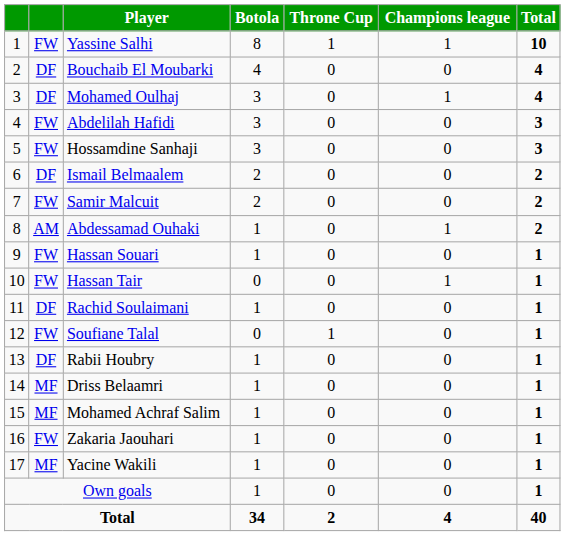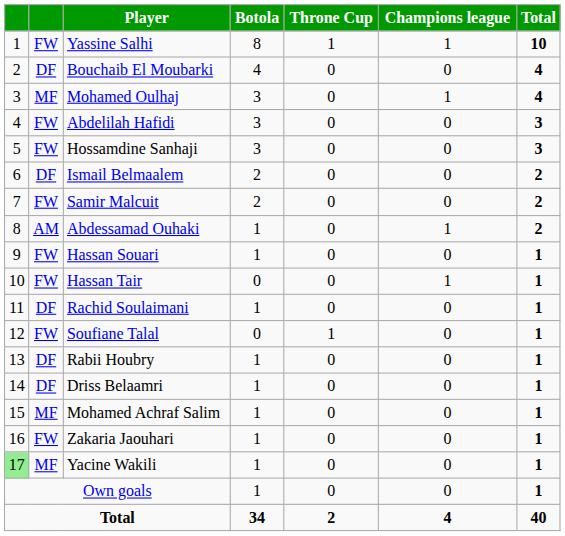 <table class="wikitable" style="width:60%; text-align:center; font-size:95%; text-align:centre;">
 <tr>
 <th style="background:#009900; color:white;"></th>
 <th style="background:#009900; color:white;"></th>
 <th style="background:#009900; color:white;">Player</th>
 <th style="background:#009900; color:white;">Botola</th>
 <th style="background:#009900; color:white;">Throne Cup</th>
 <th style="background:#009900; color:white;">Champions league</th>
 <th style="background:#009900; color:white;">Total</th>
 </tr>
 <tr>
 <td rowspan="-">1</td>
 <td rowspan="-"><a href='#'>FW</a></td>
 <td style="text-align:left;"> <a href='#'>Yassine Salhi</a></td>
 <td rowspan="-">8</td>
 <td rowspan="-">1</td>
 <td rowspan="-">1</td>
 <td rowspan="-"><strong>10</strong></td>
 </tr>
 <tr>
 <td rowspan="-">2</td>
 <td rowspan="-"><a href='#'>DF</a></td>
 <td rowspan="-" style="text-align:left;"> <a href='#'>Bouchaib El Moubarki</a></td>
 <td rowspan="-">4</td>
 <td rowspan="-">0</td>
 <td rowspan="-">0</td>
 <td rowspan="-"><strong>4</strong></td>
 </tr>
 <tr>
 <td rowspan="-">3</td>
-<td rowspan="-"><a href='#'>DF</a></td>
+<td rowspan="-"><a href='#'>MF</a></td>
 <td style="text-align:left;"> <a href='#'>Mohamed Oulhaj</a></td>
 <td rowspan="-">3</td>
 <td rowspan="-">0</td>
 <td rowspan="-">1</td>
 <td rowspan="-"><strong>4</strong></td>
 </tr>
 <tr>
 <td rowspan="-">4</td>
 <td rowspan="-"><a href='#'>FW</a></td>
 <td rowspan="-" style="text-align:left;"> <a href='#'>Abdelilah Hafidi</a></td>
 <td rowspan="-">3</td>
 <td rowspan="-">0</td>
 <td rowspan="-">0</td>
 <td rowspan="-"><strong>3</strong></td>
 </tr>
 <tr>
 <td rowspan="-">5</td>
 <td rowspan="-"><a href='#'>FW</a></td>
 <td rowspan="-" style="text-align:left;"> Hossamdine Sanhaji</td>
 <td rowspan="-">3</td>
 <td rowspan="-">0</td>
 <td rowspan="-">0</td>
 <td rowspan="-"><strong>3</strong></td>
 </tr>
 <tr>
 <td rowspan="-">6</td>
 <td rowspan="-"><a href='#'>DF</a></td>
 <td rowspan="-" style="text-align:left;"> <a href='#'>Ismail Belmaalem</a></td>
 <td rowspan="-">2</td>
 <td rowspan="-">0</td>
 <td rowspan="-">0</td>
 <td rowspan="-"><strong>2</strong></td>
 </tr>
 <tr>
 <td rowspan="-">7</td>
 <td rowspan="-"><a href='#'>FW</a></td>
 <td rowspan="-" style="text-align:left;"> <a href='#'>Samir Malcuit</a></td>
 <td rowspan="-">2</td>
 <td rowspan="-">0</td>
 <td rowspan="-">0</td>
 <td rowspan="-"><strong>2</strong></td>
 </tr>
 <tr>
 <td rowspan="-">8</td>
 <td rowspan="-"><a href='#'>AM</a></td>
 <td style="text-align:left;"> <a href='#'>Abdessamad Ouhaki</a></td>
 <td rowspan="-">1</td>
 <td rowspan="-">0</td>
 <td rowspan="-">1</td>
 <td rowspan="-"><strong>2</strong></td>
 </tr>
 <tr>
 <td rowspan="-">9</td>
 <td rowspan="-"><a href='#'>FW</a></td>
 <td rowspan="-" style="text-align:left;"> <a href='#'>Hassan Souari</a></td>
 <td rowspan="-">1</td>
 <td rowspan="-">0</td>
 <td rowspan="-">0</td>
 <td rowspan="-"><strong>1</strong></td>
 </tr>
 <tr>
 <td rowspan="-">10</td>
 <td rowspan="-"><a href='#'>FW</a></td>
 <td rowspan="-" style="text-align:left;"> <a href='#'>Hassan Tair</a></td>
 <td rowspan="-">0</td>
 <td rowspan="-">0</td>
 <td rowspan="-">1</td>
 <td rowspan="-"><strong>1</strong></td>
 </tr>
 <tr>
 <td rowspan="-">11</td>
 <td rowspan="-"><a href='#'>DF</a></td>
 <td rowspan="-" style="text-align:left;"> <a href='#'>Rachid Soulaimani</a></td>
 <td rowspan="-">1</td>
 <td rowspan="-">0</td>
 <td rowspan="-">0</td>
 <td rowspan="-"><strong>1</strong></td>
 </tr>
 <tr>
 <td rowspan="-">12</td>
 <td rowspan="-"><a href='#'>FW</a></td>
 <td style="text-align:left;"> <a href='#'>Soufiane Talal</a></td>
 <td rowspan="-">0</td>
 <td rowspan="-">1</td>
 <td rowspan="-">0</td>
 <td rowspan="-"><strong>1</strong></td>
 </tr>
 <tr>
 <td rowspan="-">13</td>
 <td rowspan="-"><a href='#'>DF</a></td>
 <td style="text-align:left;"> Rabii Houbry</td>
 <td rowspan="-">1</td>
 <td rowspan="-">0</td>
 <td rowspan="-">0</td>
 <td rowspan="-"><strong>1</strong></td>
 </tr>
 <tr>
 <td rowspan="-">14</td>
-<td rowspan="-"><a href='#'>MF</a></td>
+<td rowspan="-"><a href='#'>DF</a></td>
 <td rowspan="-" style="text-align:left;"> Driss Belaamri</td>
 <td rowspan="-">1</td>
 <td rowspan="-">0</td>
 <td rowspan="-">0</td>
 <td rowspan="-"><strong>1</strong></td>
 </tr>
 <tr>
 <td rowspan="-">15</td>
 <td rowspan="-"><a href='#'>MF</a></td>
 <td rowspan="-" style="text-align:left;"> Mohamed Achraf Salim</td>
 <td rowspan="-">1</td>
 <td rowspan="-">0</td>
 <td rowspan="-">0</td>
 <td rowspan="-"><strong>1</strong></td>
 </tr>
 <tr>
 <td>16</td>
 <td><a href='#'>FW</a></td>
 <td style="text-align:left;"> Zakaria Jaouhari</td>
 <td rowspan="-">1</td>
 <td rowspan="-">0</td>
 <td rowspan="-">0</td>
 <td rowspan="-"><strong>1</strong></td>
 </tr>
 <tr>
-<td>17</td>
+<td style="background: lightgreen;">17</td>
 <td><a href='#'>MF</a></td>
 <td style="text-align:left;"> Yacine Wakili</td>
 <td>1</td>
 <td>0</td>
 <td>0</td>
 <td><strong>1</strong></td>
 </tr>
 <tr>
 <td colspan="3"><a href='#'>Own goals</a></td>
 <td rowspan="-">1</td>
 <td rowspan="-">0</td>
 <td rowspan="-">0</td>
 <td rowspan="-"><strong>1</strong></td>
 </tr>
 <tr class="sortbottom">
 <td colspan="3"><strong>Total</strong></td>
 <td rowspan="-"><strong>34</strong></td>
 <td rowspan="-"><strong>2</strong></td>
 <td rowspan="-"><strong>4</strong></td>
 <td rowspan="-"><strong>40</strong></td>
 </tr>
 </table>
